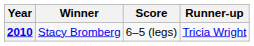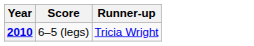 <table class="wikitable sortable">
 <tr>
 <th>Year</th>
-<th>Winner</th>
 <th>Score</th>
 <th>Runner-up</th>
 </tr>
 <tr>
 <th scope="row"><a href='#'>2010</a></th>
-<td> <a href='#'>Stacy Bromberg</a></td>
 <td>6–5 (legs)</td>
 <td> <a href='#'>Tricia Wright</a></td>
 </tr>
 </table>
